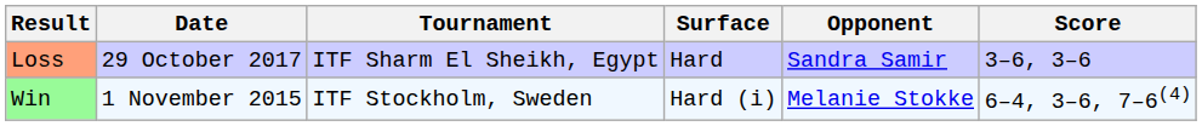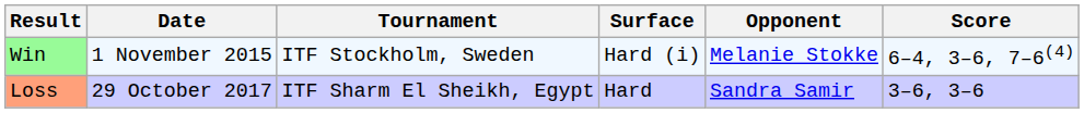 <table class="sortable wikitable">
 <tr>
 <th>Result</th>
 <th>Date</th>
 <th>Tournament</th>
 <th>Surface</th>
 <th>Opponent</th>
 <th class="unsortable">Score</th>
 </tr>
+<tr style="background:#f0f8ff;">
+<td style="background:#98fb98;">Win</td>
+<td>1 November 2015</td>
+<td>ITF Stockholm, Sweden</td>
+<td>Hard (i)</td>
+<td> <a href='#'>Melanie Stokke</a></td>
+<td>6–4, 3–6, 7–6<sup>(4)</sup></td>
+</tr>
 <tr style="background:#ccccff;">
 <td style="background:#ffa07a;">Loss</td>
 <td>29 October 2017</td>
 <td>ITF Sharm El Sheikh, Egypt</td>
 <td>Hard</td>
 <td> <a href='#'>Sandra Samir</a></td>
 <td>3–6, 3–6</td>
 </tr>
-<tr style="background:#f0f8ff;">
-<td style="background:#98fb98;">Win</td>
-<td>1 November 2015</td>
-<td>ITF Stockholm, Sweden</td>
-<td>Hard (i)</td>
-<td> <a href='#'>Melanie Stokke</a></td>
-<td>6–4, 3–6, 7–6<sup>(4)</sup></td>
-</tr>
 </table>
